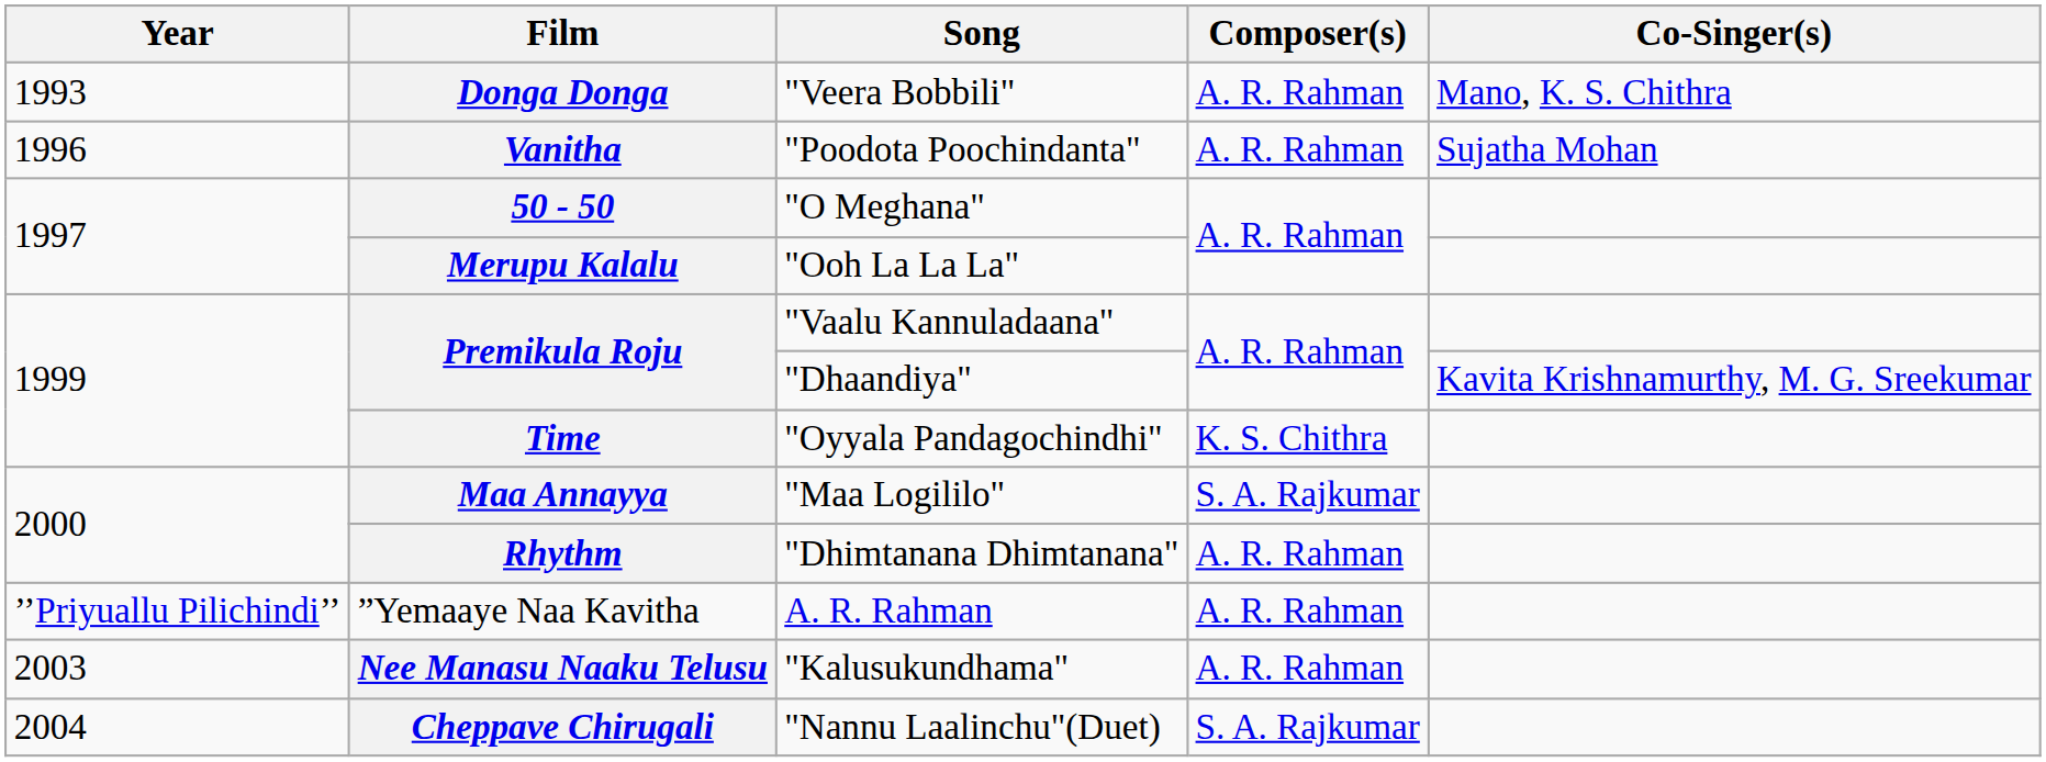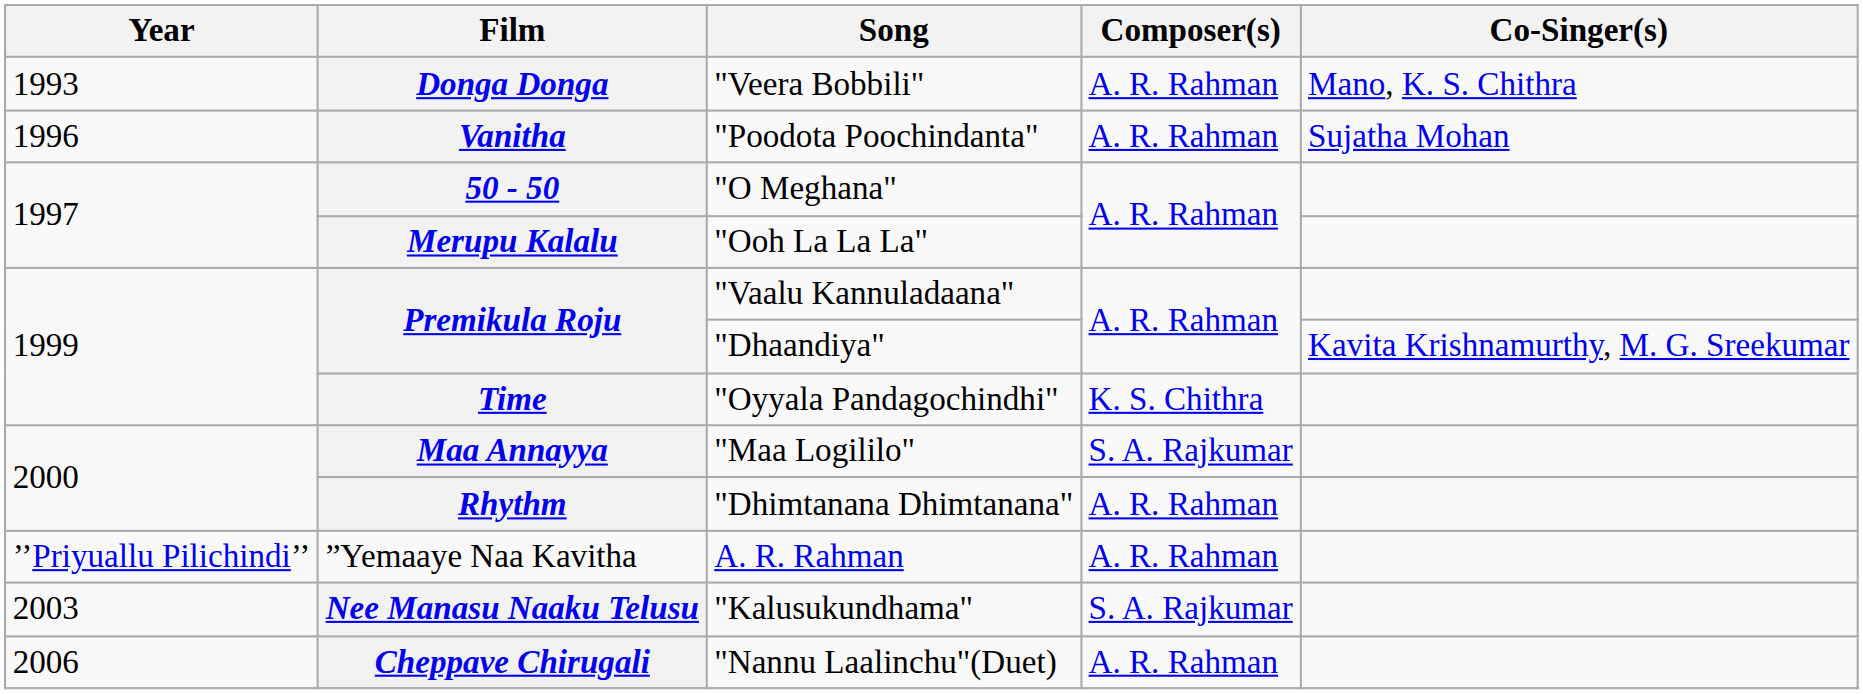 <table class="wikitable sortable">
 <tr>
 <th>Year</th>
 <th>Film</th>
 <th>Song</th>
 <th>Composer(s)</th>
 <th>Co-Singer(s)</th>
 </tr>
 <tr>
 <td>1993</td>
 <th><em><a href='#'>Donga Donga</a></em></th>
 <td>"Veera Bobbili"</td>
 <td><a href='#'>A. R. Rahman</a></td>
 <td><a href='#'>Mano</a>, <a href='#'>K. S. Chithra</a></td>
 </tr>
 <tr>
 <td>1996</td>
 <th><em><a href='#'>Vanitha</a></em></th>
 <td>"Poodota Poochindanta"</td>
 <td><a href='#'>A. R. Rahman</a></td>
 <td><a href='#'>Sujatha Mohan</a></td>
 </tr>
 <tr>
 <td rowspan="2">1997</td>
 <th><a href='#'><em>50 - 50</em></a></th>
 <td>"O Meghana"</td>
 <td rowspan="2"><a href='#'>A. R. Rahman</a></td>
 <td></td>
 </tr>
 <tr>
 <th><a href='#'><em>Merupu Kalalu</em></a></th>
 <td>"Ooh La La La"</td>
 <td></td>
 </tr>
 <tr>
 <td rowspan="3">1999</td>
 <th rowspan="2"><em><a href='#'>Premikula Roju</a></em></th>
 <td>"Vaalu Kannuladaana"</td>
 <td rowspan="2"><a href='#'>A. R. Rahman</a></td>
 <td></td>
 </tr>
 <tr>
 <td>"Dhaandiya"</td>
 <td><a href='#'>Kavita Krishnamurthy</a>, <a href='#'>M. G. Sreekumar</a></td>
 </tr>
 <tr>
 <th><em><a href='#'>Time</a></em></th>
 <td>"Oyyala Pandagochindhi"</td>
 <td><a href='#'>K. S. Chithra</a></td>
 <td></td>
 </tr>
 <tr>
 <td rowspan="2">2000</td>
 <th><em><a href='#'>Maa Annayya</a></em></th>
 <td>"Maa Logililo"</td>
 <td><a href='#'>S. A. Rajkumar</a></td>
 <td></td>
 </tr>
 <tr>
 <th><em><a href='#'>Rhythm</a></em></th>
 <td>"Dhimtanana Dhimtanana"</td>
 <td><a href='#'>A. R. Rahman</a></td>
 <td></td>
 </tr>
 <tr>
 <td>’’<a href='#'>Priyuallu Pilichindi</a>’’</td>
 <td>”Yemaaye Naa Kavitha</td>
 <td><a href='#'>A. R. Rahman</a></td>
 <td><a href='#'>A. R. Rahman</a></td>
 </tr>
 <tr>
 <td>2003</td>
 <th><a href='#'><em>Nee Manasu Naaku Telusu</em></a></th>
 <td>"Kalusukundhama"</td>
+<td><a href='#'>S. A. Rajkumar</a></td>
+<td></td>
+</tr>
+<tr>
+<td>2006</td>
+<th><em><a href='#'>Cheppave Chirugali</a></em></th>
+<td>"Nannu Laalinchu"(Duet)</td>
 <td><a href='#'>A. R. Rahman</a></td>
 <td></td>
 </tr>
-<tr>
-<td>2004</td>
-<th><em><a href='#'>Cheppave Chirugali</a></em></th>
-<td>"Nannu Laalinchu"(Duet)</td>
-<td><a href='#'>S. A. Rajkumar</a></td>
-<td></td>
-</tr>
 </table>
